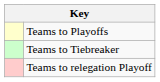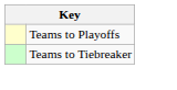 <table class="wikitable" style="text-align: center;">
 <tr>
 <th colspan=2>Key</th>
 </tr>
 <tr>
 <td style="background:#ffffcc; width:20px;"></td>
 <td align=left>Teams to Playoffs</td>
 </tr>
 <tr>
 <td style="background:#ccffcc; width:20px;"></td>
 <td align=left>Teams to Tiebreaker</td>
 </tr>
-<tr>
-<td style="background:#ffcccc; width:20px;"></td>
-<td align=left>Teams to relegation Playoff</td>
-</tr>
 </table>
